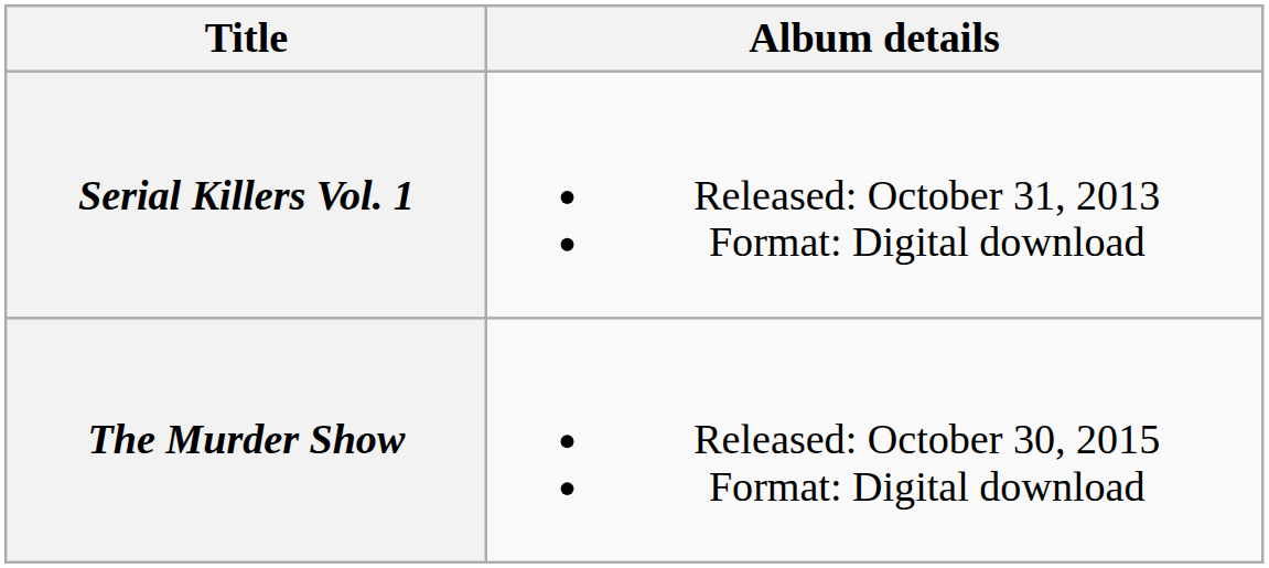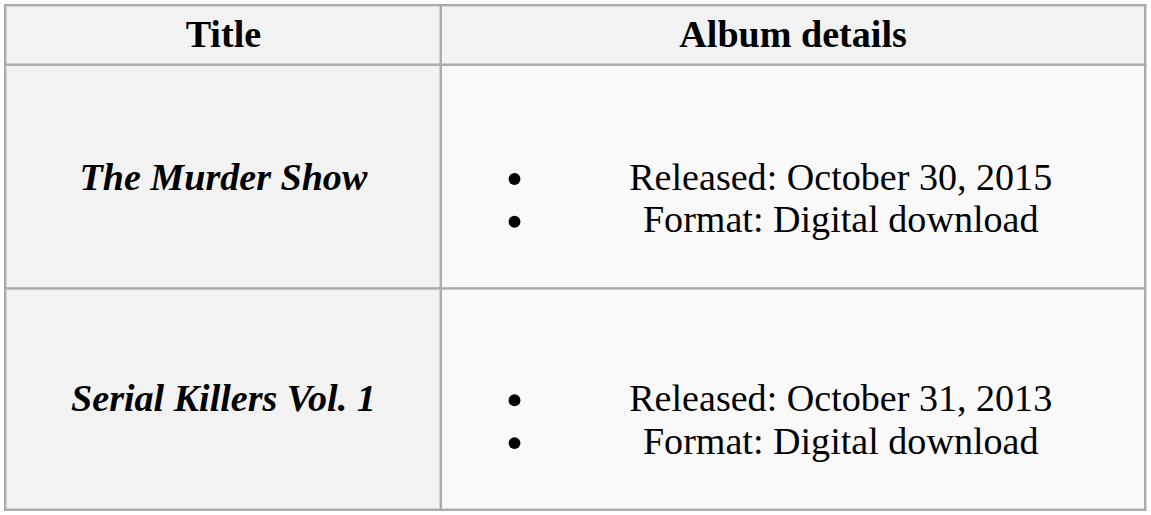 <table class="wikitable plainrowheaders" style="text-align:center;">
 <tr>
 <th scope="col" style="width:11em;">Title</th>
 <th scope="col" style="width:18em;">Album details</th>
 </tr>
 <tr>
+<th scope="row"><em>The Murder Show</em></th>
+<td><br><ul><li>Released: October 30, 2015</li><li>Format: Digital download</li></ul></td>
+</tr>
+<tr>
 <th scope="row"><em>Serial Killers Vol. 1</em></th>
 <td><br><ul><li>Released: October 31, 2013</li><li>Format: Digital download</li></ul></td>
 </tr>
-<tr>
-<th scope="row"><em>The Murder Show</em></th>
-<td><br><ul><li>Released: October 30, 2015</li><li>Format: Digital download</li></ul></td>
-</tr>
 </table>
